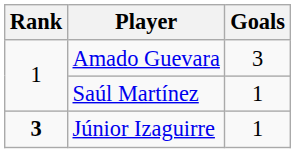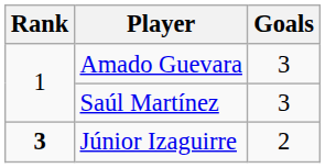 <table class="wikitable" style="text-align: left;">
 <tr>
 <th>Rank</th>
 <th>Player</th>
 <th>Goals</th>
 </tr>
 <tr>
 <td rowspan=2 align=center>1</td>
 <td><a href='#'>Amado Guevara</a></td>
 <td align=center>3</td>
 </tr>
 <tr>
 <td><a href='#'>Saúl Martínez</a></td>
-<td align=center>1</td>
+<td align=center>3</td>
 </tr>
 <tr>
 <td align=center><strong>3</strong></td>
 <td><a href='#'>Júnior Izaguirre</a></td>
-<td align=center>1</td>
+<td align=center>2</td>
 </tr>
 </table>
